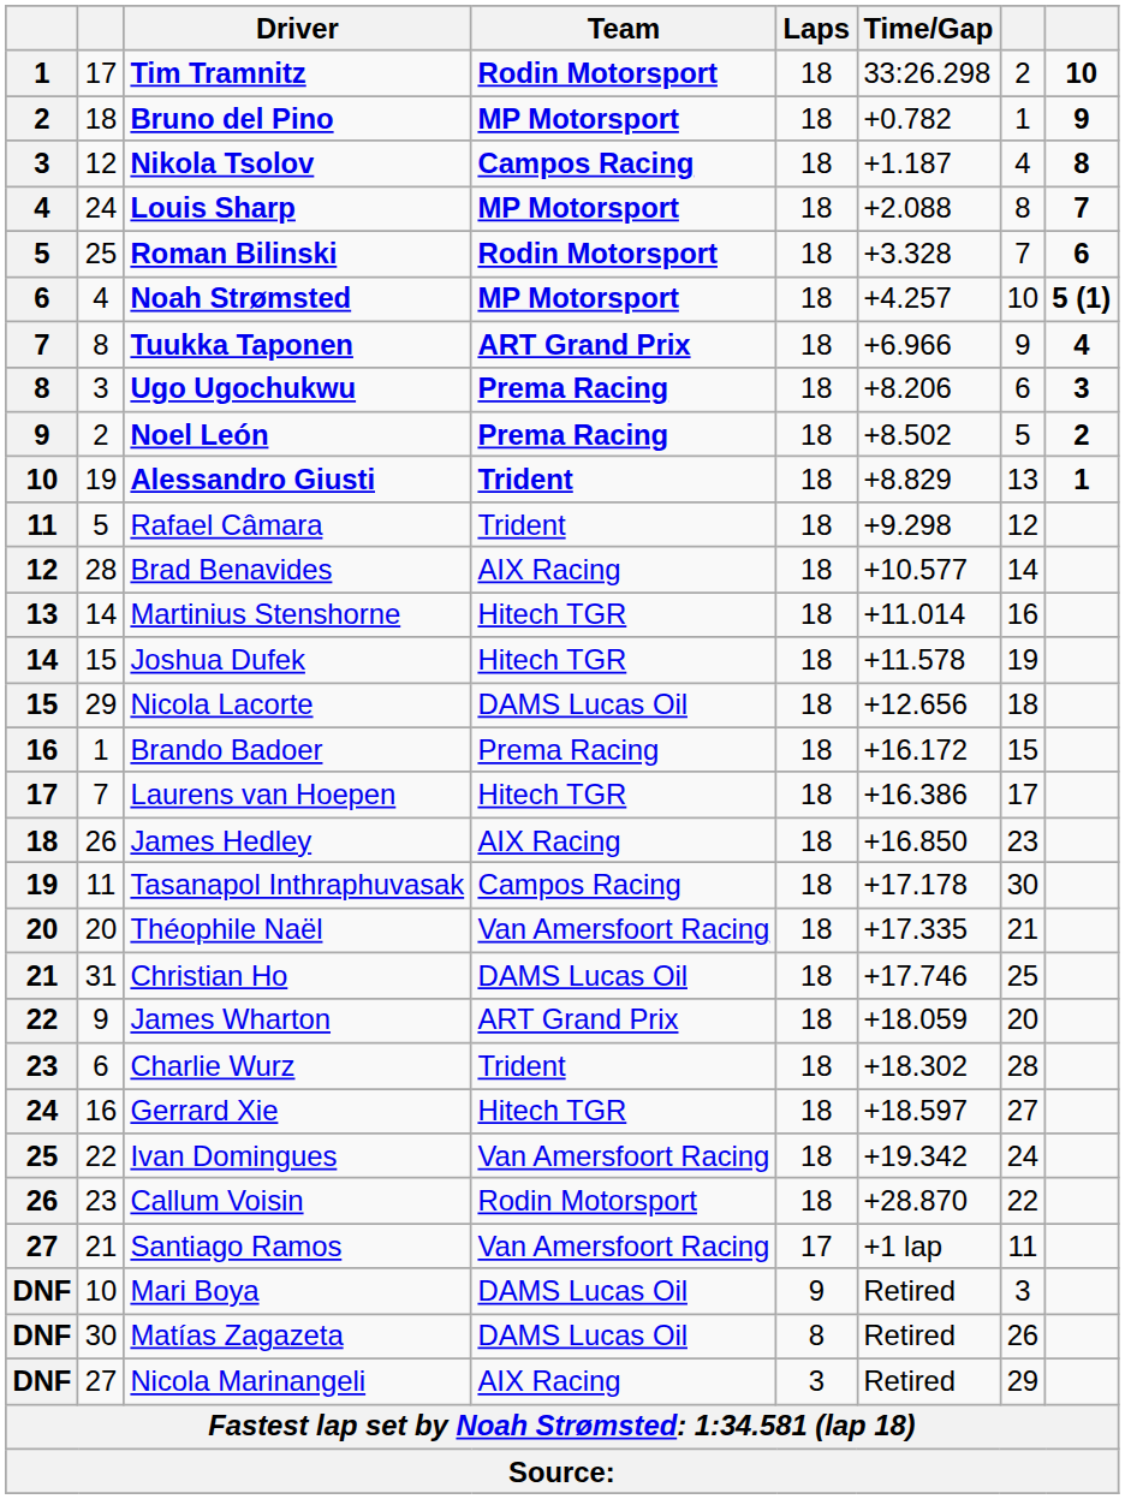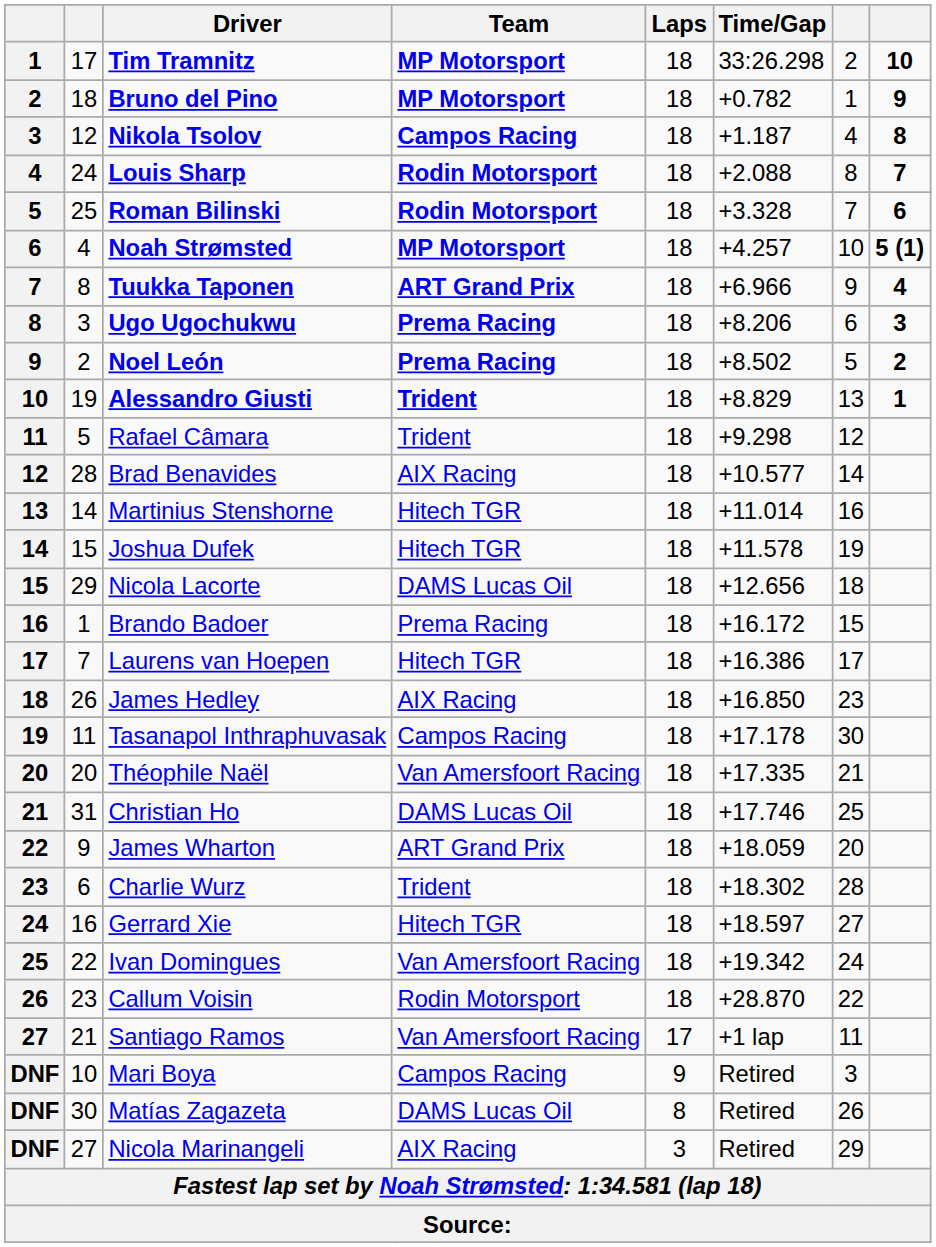 <table class="wikitable" style="font-size:85%">
 <tr>
 <th></th>
 <th></th>
 <th>Driver</th>
 <th>Team</th>
 <th>Laps</th>
 <th>Time/Gap</th>
 <th></th>
 <th></th>
 </tr>
 <tr>
 <th>1</th>
 <td align="center">17</td>
 <td> <strong><a href='#'>Tim Tramnitz</a></strong></td>
-<td><a href='#'><strong>Rodin Motorsport</strong></a></td>
+<td><strong><a href='#'>MP Motorsport</a></strong></td>
 <td align="center">18</td>
 <td>33:26.298</td>
 <td align="center">2</td>
 <td align="center"><strong>10</strong></td>
 </tr>
 <tr>
 <th>2</th>
 <td align="center">18</td>
 <td> <strong><a href='#'>Bruno del Pino</a></strong></td>
 <td><strong><a href='#'>MP Motorsport</a></strong></td>
 <td align="center">18</td>
 <td>+0.782</td>
 <td align="center">1</td>
 <td align="center"><strong>9</strong></td>
 </tr>
 <tr>
 <th>3</th>
 <td align="center">12</td>
 <td> <strong><a href='#'>Nikola Tsolov</a></strong></td>
 <td><strong><a href='#'>Campos Racing</a></strong></td>
 <td align="center">18</td>
 <td>+1.187</td>
 <td align="center">4</td>
 <td align="center"><strong>8</strong></td>
 </tr>
 <tr>
 <th>4</th>
 <td align="center">24</td>
 <td> <a href='#'><strong>Louis Sharp</strong></a></td>
-<td><strong><a href='#'>MP Motorsport</a></strong></td>
+<td><a href='#'><strong>Rodin Motorsport</strong></a></td>
 <td align="center">18</td>
 <td>+2.088</td>
 <td align="center">8</td>
 <td align="center"><strong>7</strong></td>
 </tr>
 <tr>
 <th>5</th>
 <td align="center">25</td>
 <td> <a href='#'><strong>Roman Bilinski</strong></a></td>
 <td><a href='#'><strong>Rodin Motorsport</strong></a></td>
 <td align="center">18</td>
 <td>+3.328</td>
 <td align="center">7</td>
 <td align="center"><strong>6</strong></td>
 </tr>
 <tr>
 <th>6</th>
 <td align="center">4</td>
 <td> <strong><a href='#'>Noah Strømsted</a></strong></td>
 <td><strong><a href='#'>MP Motorsport</a></strong></td>
 <td align="center">18</td>
 <td>+4.257</td>
 <td align="center">10</td>
 <td align="center"><strong>5 (1)</strong></td>
 </tr>
 <tr>
 <th>7</th>
 <td align="center">8</td>
 <td> <strong><a href='#'>Tuukka Taponen</a></strong></td>
 <td><strong><a href='#'>ART Grand Prix</a></strong></td>
 <td align="center">18</td>
 <td>+6.966</td>
 <td align="center">9</td>
 <td align="center"><strong>4</strong></td>
 </tr>
 <tr>
 <th>8</th>
 <td align="center">3</td>
 <td> <a href='#'><strong>Ugo Ugochukwu</strong></a></td>
 <td><a href='#'><strong>Prema Racing</strong></a></td>
 <td align="center">18</td>
 <td>+8.206</td>
 <td align="center">6</td>
 <td align="center"><strong>3</strong></td>
 </tr>
 <tr>
 <th>9</th>
 <td align="center">2</td>
 <td> <a href='#'><strong>Noel León</strong></a></td>
 <td><a href='#'><strong>Prema Racing</strong></a></td>
 <td align="center">18</td>
 <td>+8.502</td>
 <td align="center">5</td>
 <td align="center"><strong>2</strong></td>
 </tr>
 <tr>
 <th>10</th>
 <td align="center">19</td>
 <td> <strong><a href='#'>Alessandro Giusti</a></strong></td>
 <td><strong><a href='#'>Trident</a></strong></td>
 <td align="center">18</td>
 <td>+8.829</td>
 <td align="center">13</td>
 <td align="center"><strong>1</strong></td>
 </tr>
 <tr>
 <th>11</th>
 <td align="center">5</td>
 <td> <a href='#'>Rafael Câmara</a></td>
 <td><a href='#'>Trident</a></td>
 <td align="center">18</td>
 <td>+9.298</td>
 <td align="center">12</td>
 <td align="center"></td>
 </tr>
 <tr>
 <th>12</th>
 <td align="center">28</td>
 <td> <a href='#'>Brad Benavides</a></td>
 <td><a href='#'>AIX Racing</a></td>
 <td align="center">18</td>
 <td>+10.577</td>
 <td align="center">14</td>
 <td align="center"></td>
 </tr>
 <tr>
 <th>13</th>
 <td align="center">14</td>
 <td> <a href='#'>Martinius Stenshorne</a></td>
 <td><a href='#'>Hitech TGR</a></td>
 <td align="center">18</td>
 <td>+11.014</td>
 <td align="center">16</td>
 <td align="center"></td>
 </tr>
 <tr>
 <th>14</th>
 <td align="center">15</td>
 <td> <a href='#'>Joshua Dufek</a></td>
 <td><a href='#'>Hitech TGR</a></td>
 <td align="center">18</td>
 <td>+11.578</td>
 <td align="center">19</td>
 <td align="center"></td>
 </tr>
 <tr>
 <th>15</th>
 <td align="center">29</td>
 <td> <a href='#'>Nicola Lacorte</a></td>
 <td><a href='#'>DAMS Lucas Oil</a></td>
 <td align="center">18</td>
 <td>+12.656</td>
 <td align="center">18</td>
 <td align="center"></td>
 </tr>
 <tr>
 <th>16</th>
 <td align="center">1</td>
 <td> <a href='#'>Brando Badoer</a></td>
 <td><a href='#'>Prema Racing</a></td>
 <td align="center">18</td>
 <td>+16.172</td>
 <td align="center">15</td>
 <td align="center"></td>
 </tr>
 <tr>
 <th>17</th>
 <td align="center">7</td>
 <td> <a href='#'>Laurens van Hoepen</a></td>
 <td><a href='#'>Hitech TGR</a></td>
 <td align="center">18</td>
 <td>+16.386</td>
 <td align="center">17</td>
 <td align="center"></td>
 </tr>
 <tr>
 <th>18</th>
 <td align="center">26</td>
 <td> <a href='#'>James Hedley</a></td>
 <td><a href='#'>AIX Racing</a></td>
 <td align="center">18</td>
 <td>+16.850</td>
 <td align="center">23</td>
 <td align="center"></td>
 </tr>
 <tr>
 <th>19</th>
 <td align="center">11</td>
 <td> <a href='#'>Tasanapol Inthraphuvasak</a></td>
 <td><a href='#'>Campos Racing</a></td>
 <td align="center">18</td>
 <td>+17.178</td>
 <td align="center">30</td>
 <td align="center"></td>
 </tr>
 <tr>
 <th>20</th>
 <td align="center">20</td>
 <td> <a href='#'>Théophile Naël</a></td>
 <td><a href='#'>Van Amersfoort Racing</a></td>
 <td align="center">18</td>
 <td>+17.335</td>
 <td align="center">21</td>
 <td align="center"></td>
 </tr>
 <tr>
 <th>21</th>
 <td align="center">31</td>
 <td> <a href='#'>Christian Ho</a></td>
 <td><a href='#'>DAMS Lucas Oil</a></td>
 <td align="center">18</td>
 <td>+17.746</td>
 <td align="center">25</td>
 <td align="center"></td>
 </tr>
 <tr>
 <th>22</th>
 <td align="center">9</td>
 <td> <a href='#'>James Wharton</a></td>
 <td><a href='#'>ART Grand Prix</a></td>
 <td align="center">18</td>
 <td>+18.059</td>
 <td align="center">20</td>
 <td align="center"></td>
 </tr>
 <tr>
 <th>23</th>
 <td align="center">6</td>
 <td> <a href='#'>Charlie Wurz</a></td>
 <td><a href='#'>Trident</a></td>
 <td align="center">18</td>
 <td>+18.302</td>
 <td align="center">28</td>
 <td align="center"></td>
 </tr>
 <tr>
 <th>24</th>
 <td align="center">16</td>
 <td> <a href='#'>Gerrard Xie</a></td>
 <td><a href='#'>Hitech TGR</a></td>
 <td align="center">18</td>
 <td>+18.597</td>
 <td align="center">27</td>
 <td align="center"></td>
 </tr>
 <tr>
 <th>25</th>
 <td align="center">22</td>
 <td> <a href='#'>Ivan Domingues</a></td>
 <td><a href='#'>Van Amersfoort Racing</a></td>
 <td align="center">18</td>
 <td>+19.342</td>
 <td align="center">24</td>
 <td align="center"></td>
 </tr>
 <tr>
 <th>26</th>
 <td align="center">23</td>
 <td> <a href='#'>Callum Voisin</a></td>
 <td><a href='#'>Rodin Motorsport</a></td>
 <td align="center">18</td>
 <td>+28.870</td>
 <td align="center">22</td>
 <td align="center"></td>
 </tr>
 <tr>
 <th>27</th>
 <td align="center">21</td>
 <td> <a href='#'>Santiago Ramos</a></td>
 <td><a href='#'>Van Amersfoort Racing</a></td>
 <td align="center">17</td>
 <td>+1 lap</td>
 <td align="center">11</td>
 <td align="center"></td>
 </tr>
 <tr>
 <th>DNF</th>
 <td align="center">10</td>
 <td> <a href='#'>Mari Boya</a></td>
-<td><a href='#'>DAMS Lucas Oil</a></td>
+<td><a href='#'>Campos Racing</a></td>
 <td align="center">9</td>
 <td>Retired</td>
 <td align="center">3</td>
 <td align="center"></td>
 </tr>
 <tr>
 <th>DNF</th>
 <td align="center">30</td>
 <td> <a href='#'>Matías Zagazeta</a></td>
 <td><a href='#'>DAMS Lucas Oil</a></td>
 <td align="center">8</td>
 <td>Retired</td>
 <td align="center">26</td>
 <td align="center"></td>
 </tr>
 <tr>
 <th>DNF</th>
 <td align="center">27</td>
 <td> <a href='#'>Nicola Marinangeli</a></td>
 <td><a href='#'>AIX Racing</a></td>
 <td align="center">3</td>
 <td>Retired</td>
 <td align="center">29</td>
 <td align="center"></td>
 </tr>
 <tr>
 <th colspan="8"><em>Fastest lap set by  <a href='#'>Noah Strømsted</a>: 1:34.581 (lap 18)</em></th>
 </tr>
 <tr>
 <th colspan="8">Source:</th>
 </tr>
 </table>
